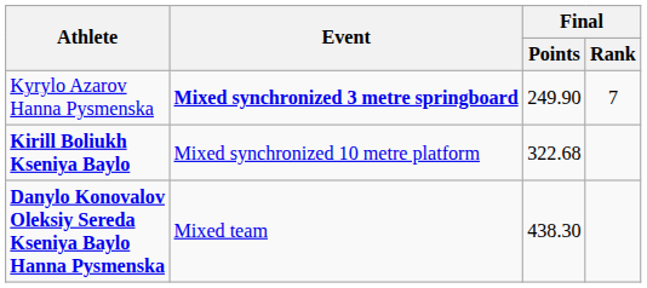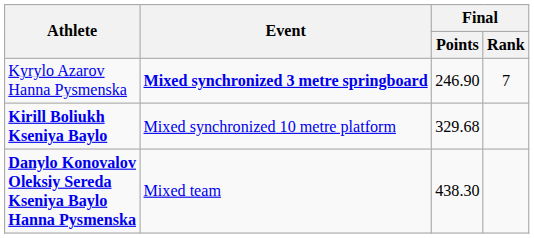 <table class="wikitable" style="text-align: center; font-size:90%">
 <tr>
 <th rowspan="2">Athlete</th>
 <th rowspan="2">Event</th>
 <th colspan="2">Final</th>
 </tr>
 <tr>
 <th>Points</th>
 <th>Rank</th>
 </tr>
 <tr>
 <td align="left"><a href='#'>Kyrylo Azarov</a><br><a href='#'>Hanna Pysmenska</a></td>
 <td align="left"><strong><a href='#'>Mixed synchronized 3 metre springboard</a></strong></td>
-<td>249.90</td>
+<td>246.90</td>
 <td>7</td>
 </tr>
 <tr>
 <td align="left"><strong><a href='#'>Kirill Boliukh</a><br><a href='#'>Kseniya Baylo</a></strong></td>
 <td align="left"><a href='#'>Mixed synchronized 10 metre platform</a></td>
-<td>322.68</td>
+<td>329.68</td>
 <td></td>
 </tr>
 <tr>
 <td align="left"><strong><a href='#'>Danylo Konovalov</a><br><a href='#'>Oleksiy Sereda</a><br><a href='#'>Kseniya Baylo</a><br><a href='#'>Hanna Pysmenska</a></strong></td>
 <td align="left"><a href='#'>Mixed team</a></td>
 <td>438.30</td>
 <td></td>
 </tr>
 </table>
